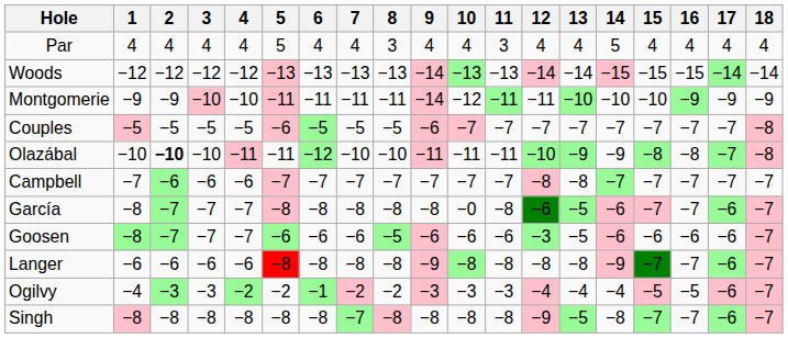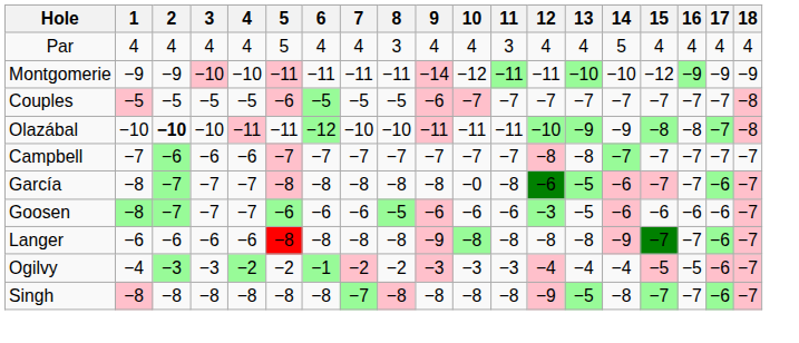 <table class="wikitable" style="text-align:center">
 <tr>
 <th>Hole</th>
 <th>1</th>
 <th>2</th>
 <th>3</th>
 <th>4</th>
 <th>5</th>
 <th>6</th>
 <th>7</th>
 <th>8</th>
 <th>9</th>
 <th>10</th>
 <th>11</th>
 <th>12</th>
 <th>13</th>
 <th>14</th>
 <th>15</th>
 <th>16</th>
 <th>17</th>
 <th>18</th>
 </tr>
 <tr>
 <td>Par</td>
 <td>4</td>
 <td>4</td>
 <td>4</td>
 <td>4</td>
 <td>5</td>
 <td>4</td>
 <td>4</td>
 <td>3</td>
 <td>4</td>
 <td>4</td>
 <td>3</td>
 <td>4</td>
 <td>4</td>
 <td>5</td>
 <td>4</td>
 <td>4</td>
 <td>4</td>
 <td>4</td>
 </tr>
 <tr>
-<td align=left> Woods</td>
-<td>−12</td>
-<td>−12</td>
-<td>−12</td>
-<td>−12</td>
-<td style="background: Pink;">−13</td>
-<td>−13</td>
-<td>−13</td>
-<td>−13</td>
-<td style="background: Pink;">−14</td>
-<td style="background: PaleGreen;">−13</td>
-<td>−13</td>
-<td style="background: Pink;">−14</td>
-<td>−14</td>
-<td style="background: Pink;">−15</td>
-<td>−15</td>
-<td>−15</td>
-<td style="background: PaleGreen;">−14</td>
-<td>−14</td>
-</tr>
-<tr>
 <td align=left> Montgomerie</td>
 <td>−9</td>
 <td>−9</td>
 <td style="background: Pink;">−10</td>
 <td>−10</td>
 <td style="background: Pink;">−11</td>
 <td>−11</td>
 <td>−11</td>
 <td>−11</td>
 <td style="background: Pink;">−14</td>
 <td>−12</td>
 <td style="background: PaleGreen;">−11</td>
 <td>−11</td>
 <td style="background: PaleGreen;">−10</td>
 <td>−10</td>
-<td>−10</td>
+<td>−12</td>
 <td style="background: PaleGreen;">−9</td>
 <td>−9</td>
 <td>−9</td>
 </tr>
 <tr>
 <td align=left> Couples</td>
 <td style="background: Pink;">−5</td>
 <td>−5</td>
 <td>−5</td>
 <td>−5</td>
 <td style="background: Pink;">−6</td>
 <td style="background: PaleGreen;">−5</td>
 <td>−5</td>
 <td>−5</td>
 <td style="background: Pink;">−6</td>
 <td style="background: Pink;">−7</td>
 <td>−7</td>
 <td>−7</td>
 <td>−7</td>
 <td>−7</td>
 <td>−7</td>
 <td>−7</td>
 <td>−7</td>
 <td style="background: Pink;">−8</td>
 </tr>
 <tr>
 <td align=left> Olazábal</td>
 <td>−10</td>
 <td><strong>−10</strong></td>
 <td>−10</td>
 <td style="background: Pink;">−11</td>
 <td>−11</td>
 <td style="background: PaleGreen;">−12</td>
 <td>−10</td>
 <td>−10</td>
 <td style="background: Pink;">−11</td>
 <td>−11</td>
 <td>−11</td>
 <td style="background: PaleGreen;">−10</td>
 <td style="background: PaleGreen;">−9</td>
 <td>−9</td>
 <td style="background: PaleGreen;">−8</td>
 <td>−8</td>
 <td style="background: PaleGreen;">−7</td>
 <td style="background: Pink;">−8</td>
 </tr>
 <tr>
 <td align=left> Campbell</td>
 <td>−7</td>
 <td style="background: PaleGreen;">−6</td>
 <td>−6</td>
 <td>−6</td>
 <td style="background: Pink;">−7</td>
 <td>−7</td>
 <td>−7</td>
 <td>−7</td>
 <td>−7</td>
 <td>−7</td>
 <td>−7</td>
 <td style="background: Pink;">−8</td>
 <td>−8</td>
 <td style="background: PaleGreen;">−7</td>
 <td>−7</td>
 <td>−7</td>
 <td>−7</td>
 <td>−7</td>
 </tr>
 <tr>
 <td align=left> García</td>
 <td>−8</td>
 <td style="background: PaleGreen;">−7</td>
 <td>−7</td>
 <td>−7</td>
 <td style="background: Pink;">−8</td>
 <td>−8</td>
 <td>−8</td>
 <td>−8</td>
 <td>−8</td>
 <td>−0</td>
 <td>−8</td>
 <td style="background: Green;">−6</td>
 <td style="background: PaleGreen;">−5</td>
 <td style="background: Pink;">−6</td>
 <td style="background: Pink;">−7</td>
 <td>−7</td>
 <td style="background: PaleGreen;">−6</td>
 <td style="background: Pink;">−7</td>
 </tr>
 <tr>
 <td align=left> Goosen</td>
 <td style="background: PaleGreen;">−8</td>
 <td style="background: PaleGreen;">−7</td>
 <td>−7</td>
 <td>−7</td>
 <td style="background: PaleGreen;">−6</td>
 <td>−6</td>
 <td>−6</td>
 <td style="background: PaleGreen;">−5</td>
 <td style="background: Pink;">−6</td>
 <td>−6</td>
 <td>−6</td>
 <td style="background: PaleGreen;">−3</td>
 <td>−5</td>
 <td style="background: Pink;">−6</td>
 <td>−6</td>
 <td>−6</td>
 <td>−6</td>
 <td style="background: Pink;">−7</td>
 </tr>
 <tr>
 <td align=left> Langer</td>
 <td>−6</td>
 <td>−6</td>
 <td>−6</td>
 <td>−6</td>
 <td style="background: Red;">−8</td>
 <td>−8</td>
 <td>−8</td>
 <td>−8</td>
 <td style="background: Pink;">−9</td>
 <td style="background: PaleGreen;">−8</td>
 <td>−8</td>
 <td>−8</td>
 <td>−8</td>
 <td style="background: Pink;">−9</td>
 <td style="background: Green;">−7</td>
 <td>−7</td>
 <td style="background: PaleGreen;">−6</td>
 <td style="background: Pink;">−7</td>
 </tr>
 <tr>
 <td align=left> Ogilvy</td>
 <td>−4</td>
 <td style="background: PaleGreen;">−3</td>
 <td>−3</td>
 <td style="background: PaleGreen;">−2</td>
 <td>−2</td>
 <td style="background: PaleGreen;">−1</td>
 <td style="background: Pink;">−2</td>
 <td>−2</td>
 <td style="background: Pink;">−3</td>
 <td>−3</td>
 <td>−3</td>
 <td style="background: Pink;">−4</td>
 <td>−4</td>
 <td>−4</td>
 <td style="background: Pink;">−5</td>
 <td>−5</td>
 <td style="background: Pink;">−6</td>
 <td style="background: Pink;">−7</td>
 </tr>
 <tr>
 <td align=left> Singh</td>
 <td style="background: Pink;">−8</td>
 <td>−8</td>
 <td>−8</td>
 <td>−8</td>
 <td>−8</td>
 <td>−8</td>
 <td style="background: PaleGreen;">−7</td>
 <td style="background: Pink;">−8</td>
 <td>−8</td>
 <td>−8</td>
 <td>−8</td>
 <td style="background: Pink;">−9</td>
 <td style="background: PaleGreen;">−5</td>
 <td>−8</td>
 <td style="background: PaleGreen;">−7</td>
 <td>−7</td>
 <td style="background: PaleGreen;">−6</td>
 <td style="background: Pink;">−7</td>
 </tr>
 </table>
